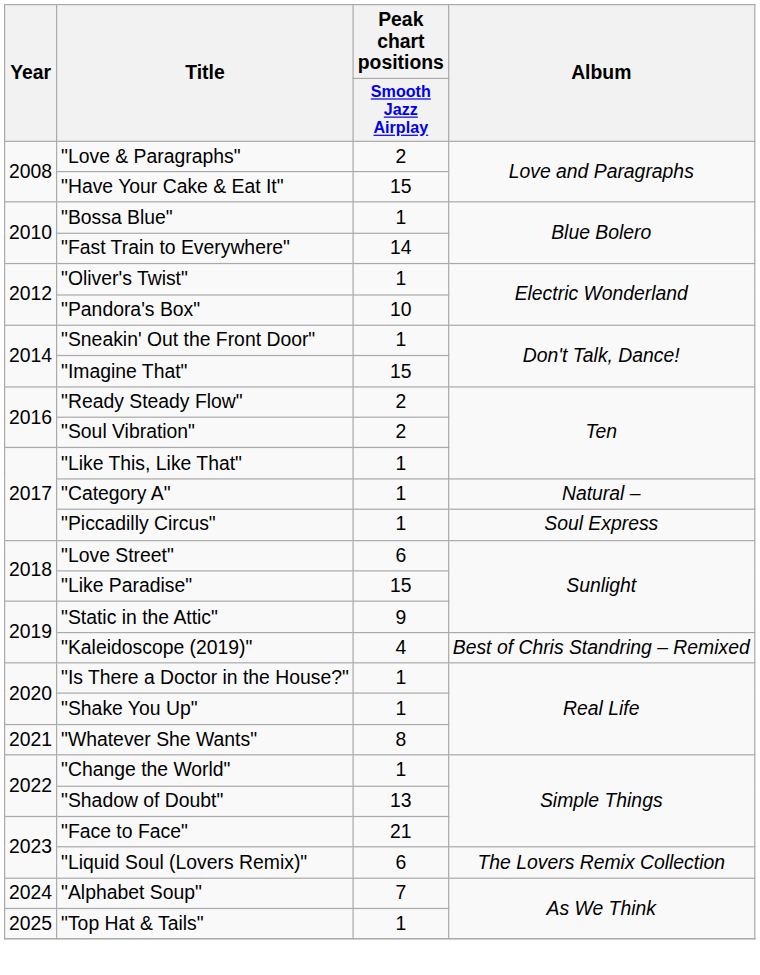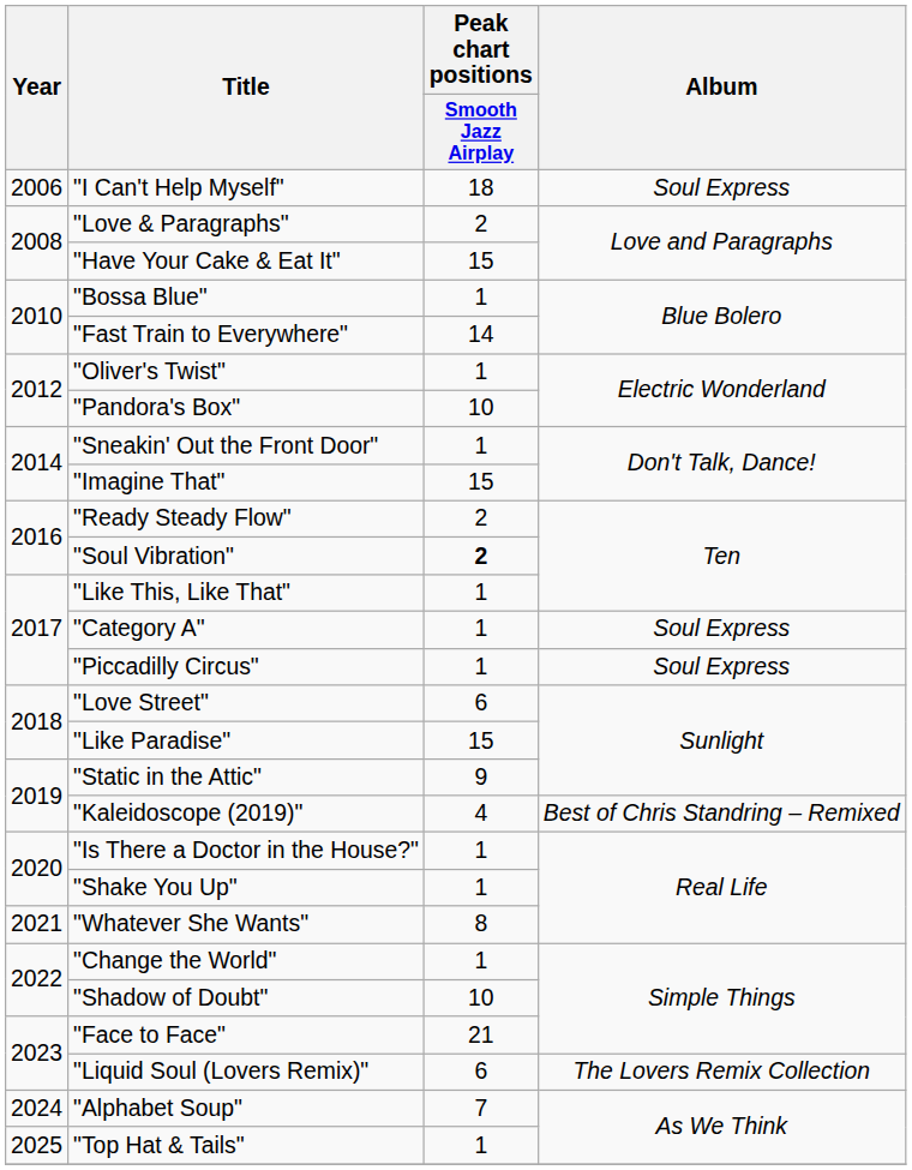 <table class="wikitable" style="text-align:center";>
 <tr>
 <th rowspan="2">Year</th>
 <th rowspan="2">Title</th>
 <th colspan="1">Peak chart positions</th>
 <th rowspan="2">Album</th>
 </tr>
 <tr style="font-size:smaller;">
 <th style="width:50px;"><a href='#'>Smooth Jazz<br>Airplay</a><br></th>
+</tr>
+<tr>
+<td>2006</td>
+<td align="left">"I Can't Help Myself"</td>
+<td>18</td>
+<td><em>Soul Express</em></td>
 </tr>
 <tr>
 <td rowspan="2">2008</td>
 <td align="left">"Love & Paragraphs"</td>
 <td>2</td>
 <td rowspan="2"><em>Love and Paragraphs</em></td>
 </tr>
 <tr>
 <td align="left">"Have Your Cake & Eat It"</td>
 <td>15</td>
 </tr>
 <tr>
 <td rowspan="2">2010</td>
 <td align="left">"Bossa Blue"</td>
 <td>1</td>
 <td rowspan="2"><em>Blue Bolero</em></td>
 </tr>
 <tr>
 <td align="left">"Fast Train to Everywhere"</td>
 <td>14</td>
 </tr>
 <tr>
 <td rowspan="2">2012</td>
 <td align="left">"Oliver's Twist"</td>
 <td>1</td>
 <td rowspan="2"><em>Electric Wonderland</em></td>
 </tr>
 <tr>
 <td align="left">"Pandora's Box"</td>
 <td>10</td>
 </tr>
 <tr>
 <td rowspan="2">2014</td>
 <td align="left">"Sneakin' Out the Front Door"</td>
 <td>1</td>
 <td rowspan="2"><em>Don't Talk, Dance!</em></td>
 </tr>
 <tr>
 <td align="left">"Imagine That"</td>
 <td>15</td>
 </tr>
 <tr>
 <td rowspan="2">2016</td>
 <td align="left">"Ready Steady Flow"</td>
 <td>2</td>
 <td rowspan="3"><em>Ten</em></td>
 </tr>
 <tr>
 <td align="left">"Soul Vibration"</td>
-<td>2</td>
+<td><strong>2</strong></td>
 </tr>
 <tr>
 <td rowspan="3">2017</td>
 <td align="left">"Like This, Like That"</td>
 <td>1</td>
 </tr>
 <tr>
 <td align="left">"Category A" <br></td>
 <td>1</td>
-<td><em>Natural</em> – </td>
+<td><em>Soul Express</em></td>
 </tr>
 <tr>
 <td align="left">"Piccadilly Circus" <br></td>
 <td>1</td>
 <td><em>Soul Express</em></td>
 </tr>
 <tr>
 <td rowspan="2">2018</td>
 <td align="left">"Love Street"</td>
 <td>6</td>
 <td rowspan="3"><em>Sunlight</em></td>
 </tr>
 <tr>
 <td align="left">"Like Paradise"</td>
 <td>15</td>
 </tr>
 <tr>
 <td rowspan="2">2019</td>
 <td align="left">"Static in the Attic"</td>
 <td>9</td>
 </tr>
 <tr>
 <td align="left">"Kaleidoscope (2019)"</td>
 <td>4</td>
 <td><em>Best of Chris Standring – Remixed</em></td>
 </tr>
 <tr>
 <td rowspan="2">2020</td>
 <td align="left">"Is There a Doctor in the House?"</td>
 <td>1</td>
 <td rowspan="3"><em>Real Life</em></td>
 </tr>
 <tr>
 <td align="left">"Shake You Up"</td>
 <td>1</td>
 </tr>
 <tr>
 <td>2021</td>
 <td align="left">"Whatever She Wants"</td>
 <td>8</td>
 </tr>
 <tr>
 <td rowspan="2">2022</td>
 <td align="left">"Change the World"</td>
 <td>1</td>
 <td rowspan="3"><em>Simple Things</em></td>
 </tr>
 <tr>
 <td align="left">"Shadow of Doubt"</td>
-<td>13</td>
+<td>10</td>
 </tr>
 <tr>
 <td rowspan="2">2023</td>
 <td align="left">"Face to Face"</td>
 <td>21</td>
 </tr>
 <tr>
 <td align="left">"Liquid Soul (Lovers Remix)"</td>
 <td>6</td>
 <td><em>The Lovers Remix Collection</em></td>
 </tr>
 <tr>
 <td>2024</td>
 <td align="left">"Alphabet Soup"</td>
 <td>7</td>
 <td rowspan="2"><em>As We Think</em></td>
 </tr>
 <tr>
 <td>2025</td>
 <td align="left">"Top Hat & Tails"</td>
 <td>1</td>
 </tr>
 <tr>
 </tr>
 </table>
